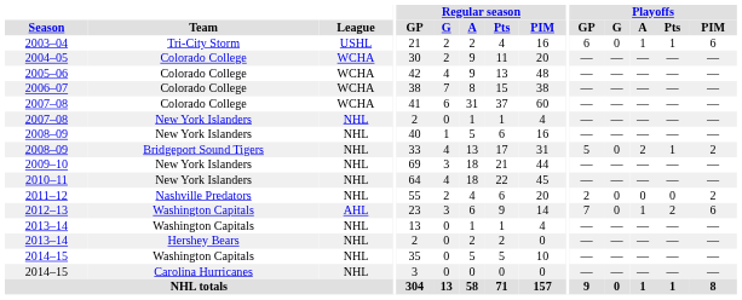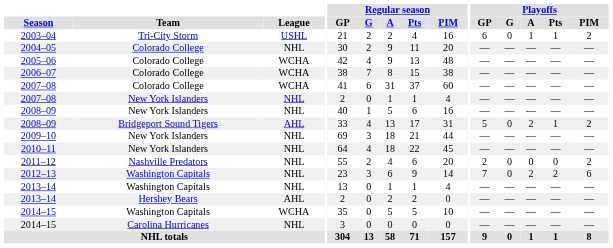 <table border="0" cellpadding="1" cellspacing="0" style="text-align:center; width:60em">
 <tr bgcolor="#e0e0e0">
 <th colspan="3" bgcolor="#ffffff"></th>
 <th rowspan="99" bgcolor="#ffffff"></th>
 <th colspan="5"><a href='#'>Regular season</a></th>
 <th rowspan="99" bgcolor="#ffffff"></th>
 <th colspan="5"><a href='#'>Playoffs</a></th>
 </tr>
 <tr bgcolor="#e0e0e0">
 <th><a href='#'>Season</a></th>
 <th>Team</th>
 <th>League</th>
 <th>GP</th>
 <th><a href='#'>G</a></th>
 <th><a href='#'>A</a></th>
 <th><a href='#'>Pts</a></th>
 <th><a href='#'>PIM</a></th>
 <th>GP</th>
 <th>G</th>
 <th>A</th>
 <th>Pts</th>
 <th>PIM</th>
 </tr>
 <tr>
 <td><a href='#'>2003–04</a></td>
 <td><a href='#'>Tri-City Storm</a></td>
 <td><a href='#'>USHL</a></td>
 <td>21</td>
 <td>2</td>
 <td>2</td>
 <td>4</td>
 <td>16</td>
 <td>6</td>
 <td>0</td>
 <td>1</td>
 <td>1</td>
-<td>6</td>
+<td>2</td>
 </tr>
 <tr style="background:#f0f0f0;">
 <td><a href='#'>2004–05</a></td>
 <td><a href='#'>Colorado College</a></td>
-<td><a href='#'>WCHA</a></td>
+<td>NHL</td>
 <td>30</td>
 <td>2</td>
 <td>9</td>
 <td>11</td>
 <td>20</td>
 <td>—</td>
 <td>—</td>
 <td>—</td>
 <td>—</td>
 <td>—</td>
 </tr>
 <tr>
 <td><a href='#'>2005–06</a></td>
 <td>Colorado College</td>
 <td>WCHA</td>
 <td>42</td>
 <td>4</td>
 <td>9</td>
 <td>13</td>
 <td>48</td>
 <td>—</td>
 <td>—</td>
 <td>—</td>
 <td>—</td>
 <td>—</td>
 </tr>
 <tr style="background:#f0f0f0;">
 <td><a href='#'>2006–07</a></td>
 <td>Colorado College</td>
 <td>WCHA</td>
 <td>38</td>
 <td>7</td>
 <td>8</td>
 <td>15</td>
 <td>38</td>
 <td>—</td>
 <td>—</td>
 <td>—</td>
 <td>—</td>
 <td>—</td>
 </tr>
 <tr>
 <td><a href='#'>2007–08</a></td>
 <td>Colorado College</td>
 <td>WCHA</td>
 <td>41</td>
 <td>6</td>
 <td>31</td>
 <td>37</td>
 <td>60</td>
 <td>—</td>
 <td>—</td>
 <td>—</td>
 <td>—</td>
 <td>—</td>
 </tr>
 <tr style="background:#f0f0f0;">
 <td><a href='#'>2007–08</a></td>
 <td><a href='#'>New York Islanders</a></td>
 <td><a href='#'>NHL</a></td>
 <td>2</td>
 <td>0</td>
 <td>1</td>
 <td>1</td>
 <td>4</td>
 <td>—</td>
 <td>—</td>
 <td>—</td>
 <td>—</td>
 <td>—</td>
 </tr>
 <tr>
 <td><a href='#'>2008–09</a></td>
 <td>New York Islanders</td>
 <td>NHL</td>
 <td>40</td>
 <td>1</td>
 <td>5</td>
 <td>6</td>
 <td>16</td>
 <td>—</td>
 <td>—</td>
 <td>—</td>
 <td>—</td>
 <td>—</td>
 </tr>
 <tr style="background:#f0f0f0;">
 <td><a href='#'>2008–09</a></td>
 <td><a href='#'>Bridgeport Sound Tigers</a></td>
-<td>NHL</td>
+<td><a href='#'>AHL</a></td>
 <td>33</td>
 <td>4</td>
 <td>13</td>
 <td>17</td>
 <td>31</td>
 <td>5</td>
 <td>0</td>
 <td>2</td>
 <td>1</td>
 <td>2</td>
 </tr>
 <tr>
 <td><a href='#'>2009–10</a></td>
 <td>New York Islanders</td>
 <td>NHL</td>
 <td>69</td>
 <td>3</td>
 <td>18</td>
 <td>21</td>
 <td>44</td>
 <td>—</td>
 <td>—</td>
 <td>—</td>
 <td>—</td>
 <td>—</td>
 </tr>
 <tr style="background:#f0f0f0;">
 <td><a href='#'>2010–11</a></td>
 <td>New York Islanders</td>
 <td>NHL</td>
 <td>64</td>
 <td>4</td>
 <td>18</td>
 <td>22</td>
 <td>45</td>
 <td>—</td>
 <td>—</td>
 <td>—</td>
 <td>—</td>
 <td>—</td>
 </tr>
 <tr>
 <td><a href='#'>2011–12</a></td>
 <td><a href='#'>Nashville Predators</a></td>
 <td>NHL</td>
 <td>55</td>
 <td>2</td>
 <td>4</td>
 <td>6</td>
 <td>20</td>
 <td>2</td>
 <td>0</td>
 <td>0</td>
 <td>0</td>
 <td>2</td>
 </tr>
 <tr style="background:#f0f0f0;">
 <td><a href='#'>2012–13</a></td>
 <td><a href='#'>Washington Capitals</a></td>
-<td><a href='#'>AHL</a></td>
+<td>NHL</td>
 <td>23</td>
 <td>3</td>
 <td>6</td>
 <td>9</td>
 <td>14</td>
 <td>7</td>
 <td>0</td>
-<td>1</td>
+<td>2</td>
 <td>2</td>
 <td>6</td>
 </tr>
 <tr>
 <td><a href='#'>2013–14</a></td>
 <td>Washington Capitals</td>
 <td>NHL</td>
 <td>13</td>
 <td>0</td>
 <td>1</td>
 <td>1</td>
 <td>4</td>
 <td>—</td>
 <td>—</td>
 <td>—</td>
 <td>—</td>
 <td>—</td>
 </tr>
 <tr style="background:#f0f0f0;">
 <td><a href='#'>2013–14</a></td>
 <td><a href='#'>Hershey Bears</a></td>
-<td>NHL</td>
+<td>AHL</td>
 <td>2</td>
 <td>0</td>
 <td>2</td>
 <td>2</td>
 <td>0</td>
 <td>—</td>
 <td>—</td>
 <td>—</td>
 <td>—</td>
 <td>—</td>
 </tr>
 <tr>
 <td><a href='#'>2014–15</a></td>
 <td>Washington Capitals</td>
-<td>NHL</td>
+<td>WCHA</td>
 <td>35</td>
 <td>0</td>
 <td>5</td>
 <td>5</td>
 <td>10</td>
 <td>—</td>
 <td>—</td>
 <td>—</td>
 <td>—</td>
 <td>—</td>
 </tr>
 <tr style="background:#f0f0f0;">
 <td>2014–15</td>
 <td><a href='#'>Carolina Hurricanes</a></td>
 <td>NHL</td>
 <td>3</td>
 <td>0</td>
 <td>0</td>
 <td>0</td>
 <td>0</td>
 <td>—</td>
 <td>—</td>
 <td>—</td>
 <td>—</td>
 <td>—</td>
 </tr>
 <tr style="background:#e0e0e0;">
 <th colspan="3">NHL totals</th>
 <th>304</th>
 <th>13</th>
 <th>58</th>
 <th>71</th>
 <th>157</th>
 <th>9</th>
 <th>0</th>
 <th>1</th>
 <th>1</th>
 <th>8</th>
 </tr>
 </table>
